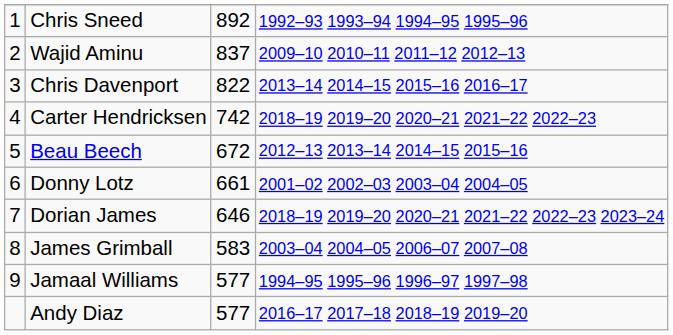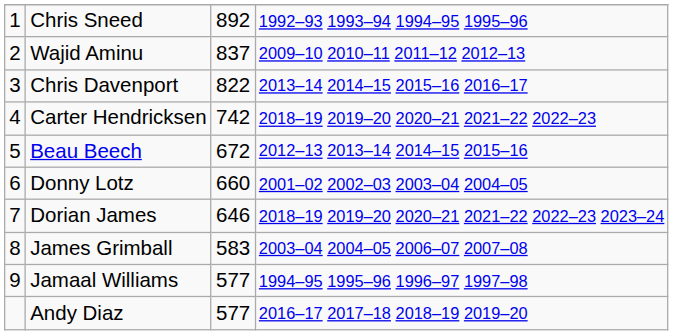 <table class="wikitable">
 <tr>
 </tr>
 <tr>
 <td>1</td>
 <td>Chris Sneed</td>
 <td>892</td>
 <td style="font-size:80%;"><a href='#'>1992–93</a> <a href='#'>1993–94</a> <a href='#'>1994–95</a> <a href='#'>1995–96</a></td>
 </tr>
 <tr>
 <td>2</td>
 <td>Wajid Aminu</td>
 <td>837</td>
 <td style="font-size:80%;"><a href='#'>2009–10</a> <a href='#'>2010–11</a> <a href='#'>2011–12</a> <a href='#'>2012–13</a></td>
 </tr>
 <tr>
 <td>3</td>
 <td>Chris Davenport</td>
 <td>822</td>
 <td style="font-size:80%;"><a href='#'>2013–14</a> <a href='#'>2014–15</a> <a href='#'>2015–16</a> <a href='#'>2016–17</a></td>
 </tr>
 <tr>
 <td>4</td>
 <td>Carter Hendricksen</td>
 <td>742</td>
 <td style="font-size:80%;"><a href='#'>2018–19</a> <a href='#'>2019–20</a> <a href='#'>2020–21</a> <a href='#'>2021–22</a> <a href='#'>2022–23</a></td>
 </tr>
 <tr>
 <td>5</td>
 <td><a href='#'>Beau Beech</a></td>
 <td>672</td>
 <td style="font-size:80%;"><a href='#'>2012–13</a> <a href='#'>2013–14</a> <a href='#'>2014–15</a> <a href='#'>2015–16</a></td>
 </tr>
 <tr>
 <td>6</td>
 <td>Donny Lotz</td>
-<td>661</td>
+<td>660</td>
 <td style="font-size:80%;"><a href='#'>2001–02</a> <a href='#'>2002–03</a> <a href='#'>2003–04</a> <a href='#'>2004–05</a></td>
 </tr>
 <tr>
 <td>7</td>
 <td>Dorian James</td>
 <td>646</td>
 <td style="font-size:80%;"><a href='#'>2018–19</a> <a href='#'>2019–20</a> <a href='#'>2020–21</a> <a href='#'>2021–22</a> <a href='#'>2022–23</a> <a href='#'>2023–24</a></td>
 </tr>
 <tr>
 <td>8</td>
 <td>James Grimball</td>
 <td>583</td>
 <td style="font-size:80%;"><a href='#'>2003–04</a> <a href='#'>2004–05</a> <a href='#'>2006–07</a> <a href='#'>2007–08</a></td>
 </tr>
 <tr>
 <td>9</td>
 <td>Jamaal Williams</td>
 <td>577</td>
 <td style="font-size:80%;"><a href='#'>1994–95</a> <a href='#'>1995–96</a> <a href='#'>1996–97</a> <a href='#'>1997–98</a></td>
 </tr>
 <tr>
 <td></td>
 <td>Andy Diaz</td>
 <td>577</td>
 <td style="font-size:80%;"><a href='#'>2016–17</a> <a href='#'>2017–18</a> <a href='#'>2018–19</a> <a href='#'>2019–20</a></td>
 </tr>
 </table>
